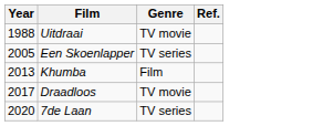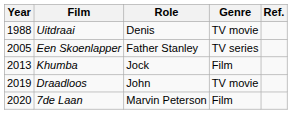 <table class="wikitable">
 <tr>
 <th>Year</th>
 <th>Film</th>
+<th>Role</th>
 <th>Genre</th>
 <th>Ref.</th>
 </tr>
 <tr>
 <td>1988</td>
 <td><em>Uitdraai</em></td>
+<td>Denis</td>
 <td>TV movie</td>
 <td></td>
 </tr>
 <tr>
 <td>2005</td>
 <td><em>Een Skoenlapper</em></td>
+<td>Father Stanley</td>
 <td>TV series</td>
 <td></td>
 </tr>
 <tr>
 <td>2013</td>
 <td><em>Khumba</em></td>
+<td>Jock</td>
 <td>Film</td>
 <td></td>
 </tr>
 <tr>
-<td>2017</td>
+<td>2019</td>
 <td><em>Draadloos</em></td>
+<td>John</td>
 <td>TV movie</td>
 <td></td>
 </tr>
 <tr>
 <td>2020</td>
 <td><em>7de Laan</em></td>
-<td>TV series</td>
+<td>Marvin Peterson</td>
+<td>Film</td>
 <td></td>
 </tr>
 </table>
